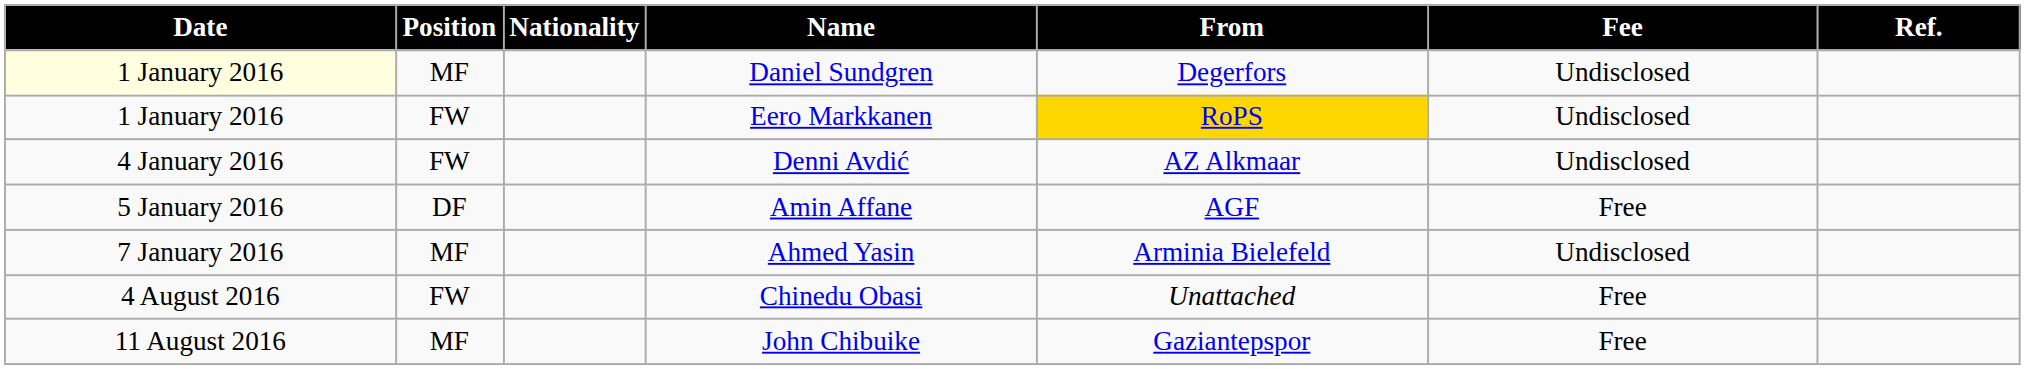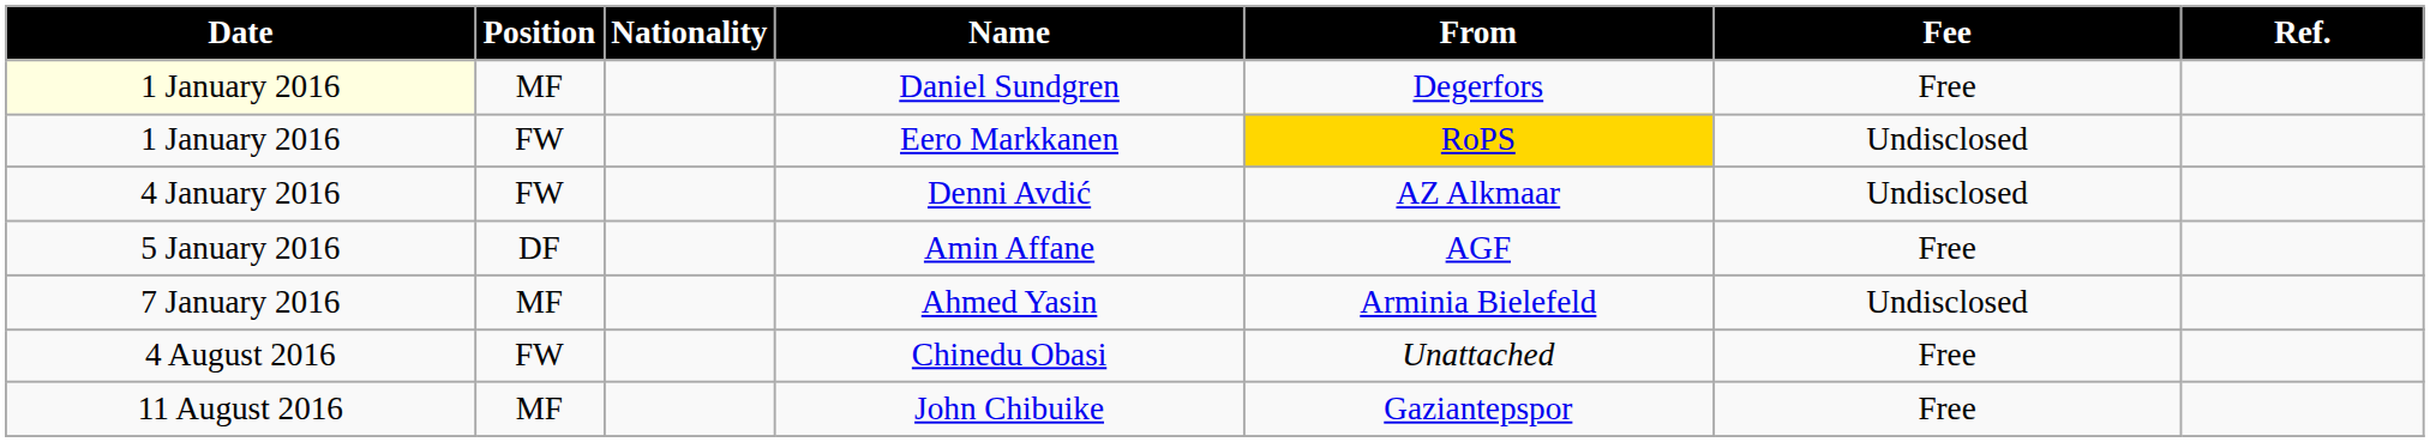 <table class="wikitable"  style="text-align:center; font-size:90%; ">
 <tr>
 <th style="background:#000000; color:white; width:200px;">Date</th>
 <th style="background:#000000; color:white; width:50px;">Position</th>
 <th style="background:#000000; color:white; width:50px;">Nationality</th>
 <th style="background:#000000; color:white; width:200px;">Name</th>
 <th style="background:#000000; color:white; width:200px;">From</th>
 <th style="background:#000000; color:white; width:200px;">Fee</th>
 <th style="background:#000000; color:white; width:100px;">Ref.</th>
 </tr>
 <tr>
 <td style="background: lightyellow;">1 January 2016</td>
 <td>MF</td>
 <td></td>
 <td><a href='#'>Daniel Sundgren</a></td>
 <td><a href='#'>Degerfors</a></td>
-<td>Undisclosed</td>
+<td>Free</td>
 <td></td>
 </tr>
 <tr>
 <td>1 January 2016</td>
 <td>FW</td>
 <td></td>
 <td><a href='#'>Eero Markkanen</a></td>
 <td style="background: gold;"><a href='#'>RoPS</a></td>
 <td>Undisclosed</td>
 <td></td>
 </tr>
 <tr>
 <td>4 January 2016</td>
 <td>FW</td>
 <td></td>
 <td><a href='#'>Denni Avdić</a></td>
 <td><a href='#'>AZ Alkmaar</a></td>
 <td>Undisclosed</td>
 <td></td>
 </tr>
 <tr>
 <td>5 January 2016</td>
 <td>DF</td>
 <td></td>
 <td><a href='#'>Amin Affane</a></td>
 <td><a href='#'>AGF</a></td>
 <td>Free</td>
 <td></td>
 </tr>
 <tr>
 <td>7 January 2016</td>
 <td>MF</td>
 <td></td>
 <td><a href='#'>Ahmed Yasin</a></td>
 <td><a href='#'>Arminia Bielefeld</a></td>
 <td>Undisclosed</td>
 <td></td>
 </tr>
 <tr>
 <td>4 August 2016</td>
 <td>FW</td>
 <td></td>
 <td><a href='#'>Chinedu Obasi</a></td>
 <td><em>Unattached</em></td>
 <td>Free</td>
 <td></td>
 </tr>
 <tr>
 <td>11 August 2016</td>
 <td>MF</td>
 <td></td>
 <td><a href='#'>John Chibuike</a></td>
 <td><a href='#'>Gaziantepspor</a></td>
 <td>Free</td>
 <td></td>
 </tr>
 </table>
